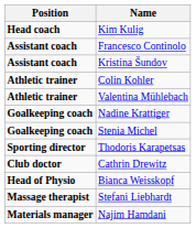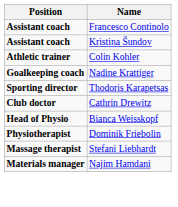 <table class="wikitable">
 <tr>
 <th>Position</th>
 <th>Name</th>
-</tr>
-<tr>
-<td><strong>Head coach</strong></td>
-<td> <a href='#'>Kim Kulig</a></td>
 </tr>
 <tr>
 <td><strong>Assistant coach</strong></td>
 <td> <a href='#'>Francesco Continolo</a></td>
 </tr>
 <tr>
 <td><strong>Assistant coach</strong></td>
 <td> <a href='#'>Kristina Šundov</a></td>
 </tr>
 <tr>
 <td><strong>Athletic trainer</strong></td>
 <td> <a href='#'>Colin Kohler</a></td>
 </tr>
 <tr>
-<td><strong>Athletic trainer</strong></td>
-<td> <a href='#'>Valentina Mühlebach</a></td>
-</tr>
-<tr>
 <td><strong>Goalkeeping coach</strong></td>
 <td> <a href='#'>Nadine Krattiger</a></td>
-</tr>
-<tr>
-<td><strong>Goalkeeping coach</strong></td>
-<td> <a href='#'>Stenia Michel</a></td>
 </tr>
 <tr>
 <td><strong>Sporting director</strong></td>
 <td> <a href='#'>Thodoris Karapetsas</a></td>
 </tr>
 <tr>
 <td><strong>Club doctor</strong></td>
 <td> <a href='#'>Cathrin Drewitz</a></td>
 </tr>
 <tr>
 <td><strong>Head of Physio</strong></td>
 <td> <a href='#'>Bianca Weisskopf</a></td>
 </tr>
 <tr>
+<td><strong>Physiotherapist</strong></td>
+<td> <a href='#'>Dominik Friebolin</a></td>
+</tr>
+<tr>
 <td><strong>Massage therapist</strong></td>
 <td> <a href='#'>Stefani Liebhardt</a></td>
 </tr>
 <tr>
 <td><strong>Materials manager</strong></td>
 <td> <a href='#'>Najim Hamdani</a></td>
 </tr>
 </table>
